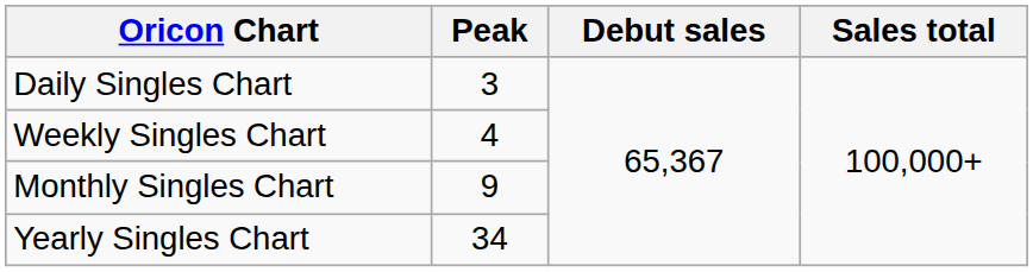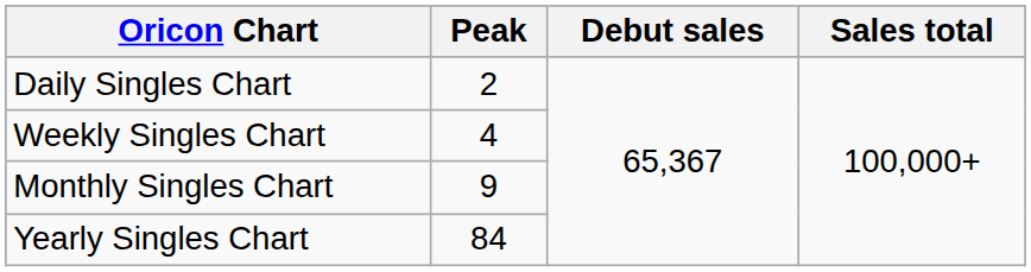 <table class="wikitable" style="width:500px;">
 <tr>
 <th style="text-align:center;"><a href='#'>Oricon</a> Chart</th>
 <th style="text-align:center;">Peak</th>
 <th style="text-align:center;">Debut sales</th>
 <th style="text-align:center;">Sales total</th>
 </tr>
 <tr>
 <td align="left">Daily Singles Chart</td>
-<td style="text-align:center;">3</td>
+<td style="text-align:center;">2</td>
 <td style="text-align:center;" rowspan="4">65,367</td>
 <td style="text-align:center;" rowspan="4">100,000+</td>
 </tr>
 <tr>
 <td align="left">Weekly Singles Chart</td>
 <td style="text-align:center;">4</td>
 </tr>
 <tr>
 <td align="left">Monthly Singles Chart</td>
 <td style="text-align:center;">9</td>
 </tr>
 <tr>
 <td align="left">Yearly Singles Chart</td>
-<td style="text-align:center;">34</td>
+<td style="text-align:center;">84</td>
 </tr>
 </table>
